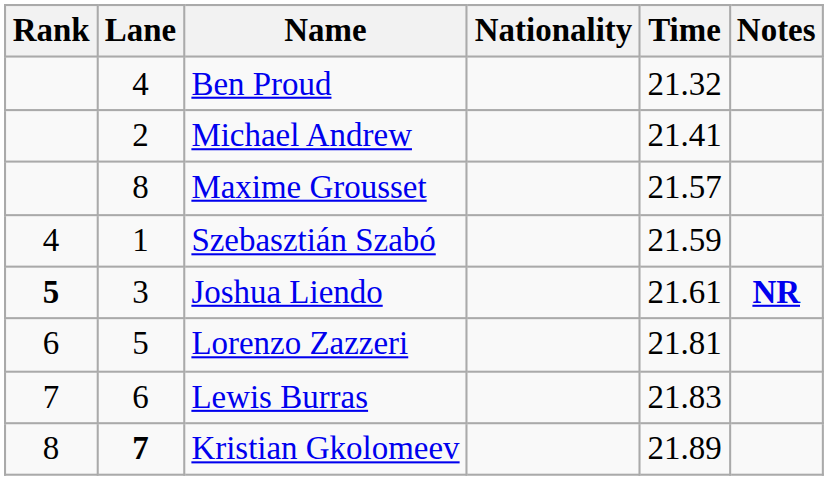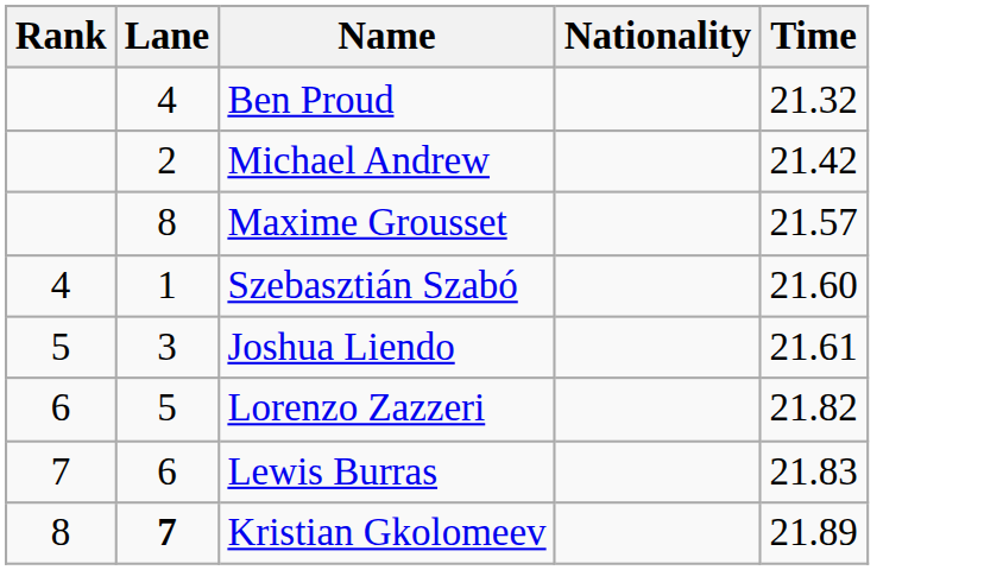 <table class="wikitable sortable" style="text-align:center">
 <tr>
 <th>Rank</th>
 <th>Lane</th>
 <th>Name</th>
 <th>Nationality</th>
 <th>Time</th>
-<th>Notes</th>
 </tr>
 <tr>
 <td></td>
 <td>4</td>
 <td align=left><a href='#'>Ben Proud</a></td>
 <td align=left></td>
 <td>21.32</td>
-<td></td>
 </tr>
 <tr>
 <td></td>
 <td>2</td>
 <td align=left><a href='#'>Michael Andrew</a></td>
 <td align=left></td>
-<td>21.41</td>
-<td></td>
+<td>21.42</td>
 </tr>
 <tr>
 <td></td>
 <td>8</td>
 <td align=left><a href='#'>Maxime Grousset</a></td>
 <td align=left></td>
 <td>21.57</td>
-<td></td>
 </tr>
 <tr>
 <td>4</td>
 <td>1</td>
 <td align=left><a href='#'>Szebasztián Szabó</a></td>
 <td align=left></td>
-<td>21.59</td>
-<td></td>
+<td>21.60</td>
 </tr>
 <tr>
-<td><strong>5</strong></td>
+<td>5</td>
 <td>3</td>
 <td align=left><a href='#'>Joshua Liendo</a></td>
 <td align=left></td>
 <td>21.61</td>
-<td><strong><a href='#'>NR</a></strong></td>
 </tr>
 <tr>
 <td>6</td>
 <td>5</td>
 <td align=left><a href='#'>Lorenzo Zazzeri</a></td>
 <td align=left></td>
-<td>21.81</td>
-<td></td>
+<td>21.82</td>
 </tr>
 <tr>
 <td>7</td>
 <td>6</td>
 <td align=left><a href='#'>Lewis Burras</a></td>
 <td align=left></td>
 <td>21.83</td>
-<td></td>
 </tr>
 <tr>
 <td>8</td>
 <td><strong>7</strong></td>
 <td align=left><a href='#'>Kristian Gkolomeev</a></td>
 <td align=left></td>
 <td>21.89</td>
-<td></td>
 </tr>
 </table>
